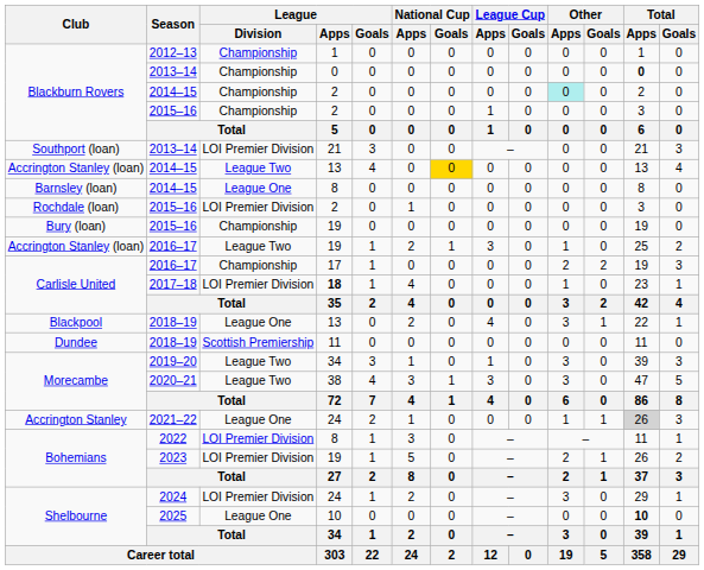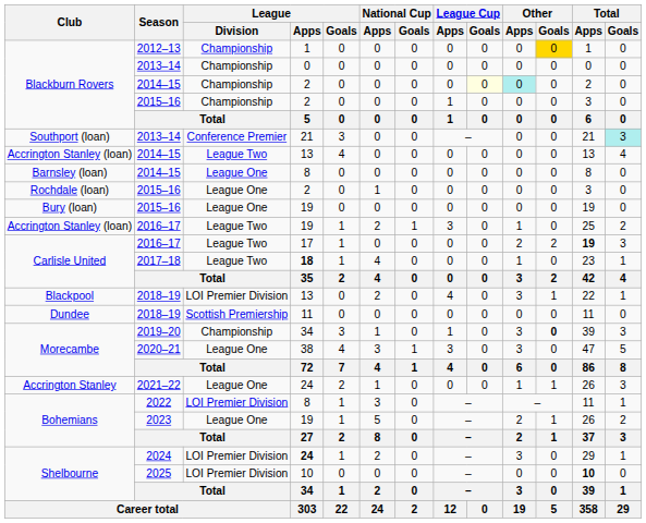 <table class="wikitable" style="text-align:center">
 <tr>
 <th rowspan="2">Club</th>
 <th rowspan="2">Season</th>
 <th colspan="3">League</th>
 <th colspan="2">National Cup</th>
 <th colspan="2"><a href='#'>League Cup</a></th>
 <th colspan="2">Other</th>
 <th colspan="2">Total</th>
 </tr>
 <tr>
 <th>Division</th>
 <th>Apps</th>
 <th>Goals</th>
 <th>Apps</th>
 <th>Goals</th>
 <th>Apps</th>
 <th>Goals</th>
 <th>Apps</th>
 <th>Goals</th>
 <th>Apps</th>
 <th>Goals</th>
 </tr>
 <tr>
 <td rowspan="5"><a href='#'>Blackburn Rovers</a></td>
 <td><a href='#'>2012–13</a></td>
 <td><a href='#'>Championship</a></td>
 <td>1</td>
 <td>0</td>
 <td>0</td>
 <td>0</td>
 <td>0</td>
 <td>0</td>
 <td>0</td>
-<td>0</td>
+<td style="background: gold;">0</td>
 <td>1</td>
 <td>0</td>
 </tr>
 <tr>
 <td><a href='#'>2013–14</a></td>
 <td>Championship</td>
 <td>0</td>
 <td>0</td>
 <td>0</td>
 <td>0</td>
 <td>0</td>
 <td>0</td>
 <td>0</td>
 <td>0</td>
-<td><strong>0</strong></td>
+<td>0</td>
 <td>0</td>
 </tr>
 <tr>
 <td><a href='#'>2014–15</a></td>
 <td>Championship</td>
 <td>2</td>
 <td>0</td>
 <td>0</td>
 <td>0</td>
 <td>0</td>
-<td>0</td>
+<td style="background: lightyellow;">0</td>
 <td style="background: paleturquoise;">0</td>
 <td>0</td>
 <td>2</td>
 <td>0</td>
 </tr>
 <tr>
 <td><a href='#'>2015–16</a></td>
 <td>Championship</td>
 <td>2</td>
 <td>0</td>
 <td>0</td>
 <td>0</td>
 <td>1</td>
 <td>0</td>
 <td>0</td>
 <td>0</td>
 <td>3</td>
 <td>0</td>
 </tr>
 <tr>
 <th colspan="2">Total</th>
 <th>5</th>
 <th>0</th>
 <th>0</th>
 <th>0</th>
 <th>1</th>
 <th>0</th>
 <th>0</th>
 <th>0</th>
 <th>6</th>
 <th>0</th>
 </tr>
 <tr>
 <td><a href='#'>Southport</a> (loan)</td>
 <td><a href='#'>2013–14</a></td>
-<td>LOI Premier Division</td>
+<td><a href='#'>Conference Premier</a></td>
 <td>21</td>
 <td>3</td>
 <td>0</td>
 <td>0</td>
 <td colspan="2">–</td>
 <td>0</td>
 <td>0</td>
 <td>21</td>
-<td>3</td>
+<td style="background: paleturquoise;">3</td>
 </tr>
 <tr>
 <td><a href='#'>Accrington Stanley</a> (loan)</td>
 <td><a href='#'>2014–15</a></td>
 <td><a href='#'>League Two</a></td>
 <td>13</td>
 <td>4</td>
 <td>0</td>
-<td style="background: gold;">0</td>
+<td>0</td>
 <td>0</td>
 <td>0</td>
 <td>0</td>
 <td>0</td>
 <td>13</td>
 <td>4</td>
 </tr>
 <tr>
 <td><a href='#'>Barnsley</a> (loan)</td>
 <td><a href='#'>2014–15</a></td>
 <td><a href='#'>League One</a></td>
 <td>8</td>
 <td>0</td>
 <td>0</td>
 <td>0</td>
 <td>0</td>
 <td>0</td>
 <td>0</td>
 <td>0</td>
 <td>8</td>
 <td>0</td>
 </tr>
 <tr>
 <td><a href='#'>Rochdale</a> (loan)</td>
 <td><a href='#'>2015–16</a></td>
-<td>LOI Premier Division</td>
+<td>League One</td>
 <td>2</td>
 <td>0</td>
 <td>1</td>
 <td>0</td>
 <td>0</td>
 <td>0</td>
 <td>0</td>
 <td>0</td>
 <td>3</td>
 <td>0</td>
 </tr>
 <tr>
 <td><a href='#'>Bury</a> (loan)</td>
 <td><a href='#'>2015–16</a></td>
-<td>Championship</td>
+<td>League One</td>
 <td>19</td>
 <td>0</td>
 <td>0</td>
 <td>0</td>
 <td>0</td>
 <td>0</td>
 <td>0</td>
 <td>0</td>
 <td>19</td>
 <td>0</td>
 </tr>
 <tr>
 <td><a href='#'>Accrington Stanley</a> (loan)</td>
 <td><a href='#'>2016–17</a></td>
 <td>League Two</td>
 <td>19</td>
 <td>1</td>
 <td>2</td>
 <td>1</td>
 <td>3</td>
 <td>0</td>
 <td>1</td>
 <td>0</td>
 <td>25</td>
 <td>2</td>
 </tr>
 <tr>
 <td rowspan="3"><a href='#'>Carlisle United</a></td>
 <td><a href='#'>2016–17</a></td>
-<td>Championship</td>
+<td>League Two</td>
 <td>17</td>
 <td>1</td>
 <td>0</td>
 <td>0</td>
 <td>0</td>
 <td>0</td>
 <td>2</td>
 <td>2</td>
-<td>19</td>
+<td><strong>19</strong></td>
 <td>3</td>
 </tr>
 <tr>
 <td><a href='#'>2017–18</a></td>
-<td>LOI Premier Division</td>
+<td>League Two</td>
 <td><strong>18</strong></td>
 <td>1</td>
 <td>4</td>
 <td>0</td>
 <td>0</td>
 <td>0</td>
 <td>1</td>
 <td>0</td>
 <td>23</td>
 <td>1</td>
 </tr>
 <tr>
 <th colspan="2">Total</th>
 <th>35</th>
 <th>2</th>
 <th>4</th>
 <th>0</th>
 <th>0</th>
 <th>0</th>
 <th>3</th>
 <th>2</th>
 <th>42</th>
 <th>4</th>
 </tr>
 <tr>
 <td><a href='#'>Blackpool</a></td>
 <td><a href='#'>2018–19</a></td>
-<td>League One</td>
+<td>LOI Premier Division</td>
 <td>13</td>
 <td>0</td>
 <td>2</td>
 <td>0</td>
 <td>4</td>
 <td>0</td>
 <td>3</td>
 <td>1</td>
 <td>22</td>
 <td>1</td>
 </tr>
 <tr>
 <td><a href='#'>Dundee</a></td>
 <td><a href='#'>2018–19</a></td>
 <td><a href='#'>Scottish Premiership</a></td>
 <td>11</td>
 <td>0</td>
 <td>0</td>
 <td>0</td>
 <td>0</td>
 <td>0</td>
 <td>0</td>
 <td>0</td>
 <td>11</td>
 <td>0</td>
 </tr>
 <tr>
 <td rowspan="3"><a href='#'>Morecambe</a></td>
 <td><a href='#'>2019–20</a></td>
-<td>League Two</td>
+<td>Championship</td>
 <td>34</td>
 <td>3</td>
 <td>1</td>
 <td>0</td>
 <td>1</td>
 <td>0</td>
 <td>3</td>
-<td>0</td>
+<td><strong>0</strong></td>
 <td>39</td>
 <td>3</td>
 </tr>
 <tr>
 <td><a href='#'>2020–21</a></td>
-<td>League Two</td>
+<td>League One</td>
 <td>38</td>
 <td>4</td>
 <td>3</td>
 <td>1</td>
 <td>3</td>
 <td>0</td>
 <td>3</td>
 <td>0</td>
 <td>47</td>
 <td>5</td>
 </tr>
 <tr>
 <th colspan="2">Total</th>
 <th>72</th>
 <th>7</th>
 <th>4</th>
 <th>1</th>
 <th>4</th>
 <th>0</th>
 <th>6</th>
 <th>0</th>
 <th>86</th>
 <th>8</th>
 </tr>
 <tr>
 <td><a href='#'>Accrington Stanley</a></td>
 <td><a href='#'>2021–22</a></td>
 <td>League One</td>
 <td>24</td>
 <td>2</td>
 <td>1</td>
 <td>0</td>
 <td>0</td>
 <td>0</td>
 <td>1</td>
 <td>1</td>
-<td style="background: lightgrey;">26</td>
+<td>26</td>
 <td>3</td>
 </tr>
 <tr>
 <td rowspan="3"><a href='#'>Bohemians</a></td>
 <td><a href='#'>2022</a></td>
 <td><a href='#'>LOI Premier Division</a></td>
 <td>8</td>
 <td>1</td>
 <td>3</td>
 <td>0</td>
 <td colspan="2">–</td>
 <td colspan="2">–</td>
 <td>11</td>
 <td>1</td>
 </tr>
 <tr>
 <td><a href='#'>2023</a></td>
-<td>LOI Premier Division</td>
+<td>League One</td>
 <td>19</td>
 <td>1</td>
 <td>5</td>
 <td>0</td>
 <td colspan="2">–</td>
 <td>2</td>
 <td>1</td>
 <td>26</td>
 <td>2</td>
 </tr>
 <tr>
 <th colspan="2">Total</th>
 <th>27</th>
 <th>2</th>
 <th>8</th>
 <th>0</th>
 <th colspan="2">–</th>
 <th>2</th>
 <th>1</th>
 <th>37</th>
 <th>3</th>
 </tr>
 <tr>
 <td rowspan="3"><a href='#'>Shelbourne</a></td>
 <td><a href='#'>2024</a></td>
 <td>LOI Premier Division</td>
-<td>24</td>
+<td><strong>24</strong></td>
 <td>1</td>
 <td>2</td>
 <td>0</td>
 <td colspan="2">–</td>
 <td>3</td>
 <td>0</td>
 <td>29</td>
 <td>1</td>
 </tr>
 <tr>
 <td><a href='#'>2025</a></td>
-<td>League One</td>
+<td>LOI Premier Division</td>
 <td>10</td>
 <td>0</td>
 <td>0</td>
 <td>0</td>
 <td colspan="2">–</td>
 <td>0</td>
 <td>0</td>
 <td><strong>10</strong></td>
 <td>0</td>
 </tr>
 <tr>
 <th colspan="2">Total</th>
 <th>34</th>
 <th>1</th>
 <th>2</th>
 <th>0</th>
 <th colspan="2">–</th>
 <th>3</th>
 <th>0</th>
 <th>39</th>
 <th>1</th>
 </tr>
 <tr>
 <th colspan="3">Career total</th>
 <th>303</th>
 <th>22</th>
 <th>24</th>
 <th>2</th>
 <th>12</th>
 <th>0</th>
 <th>19</th>
 <th>5</th>
 <th>358</th>
 <th>29</th>
 </tr>
 </table>
